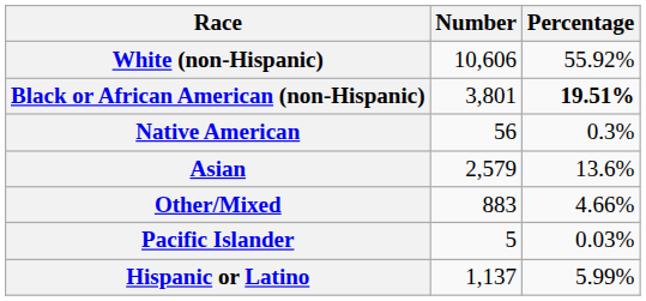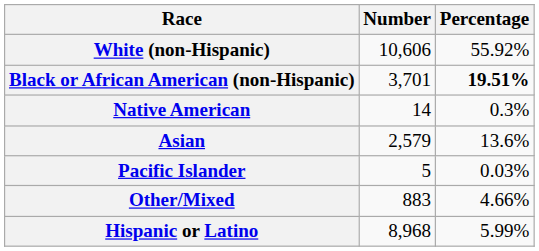 <table class="wikitable" style="text-align:right">
 <tr>
 <th scope="col">Race</th>
 <th scope="col">Number</th>
 <th scope="col">Percentage</th>
 </tr>
 <tr>
 <th scope="row"><a href='#'>White</a> (non-Hispanic)</th>
 <td>10,606</td>
 <td>55.92%</td>
 </tr>
 <tr>
 <th scope="row"><a href='#'>Black or African American</a> (non-Hispanic)</th>
-<td>3,801</td>
+<td>3,701</td>
 <td><strong>19.51%</strong></td>
 </tr>
 <tr>
 <th scope="row"><a href='#'>Native American</a></th>
-<td>56</td>
+<td>14</td>
 <td>0.3%</td>
 </tr>
 <tr>
 <th scope="row"><a href='#'>Asian</a></th>
 <td>2,579</td>
 <td>13.6%</td>
 </tr>
 <tr>
+<th scope="row"><a href='#'>Pacific Islander</a></th>
+<td>5</td>
+<td>0.03%</td>
+</tr>
+<tr>
 <th scope="row"><a href='#'>Other/Mixed</a></th>
 <td>883</td>
 <td>4.66%</td>
 </tr>
 <tr>
-<th scope="row"><a href='#'>Pacific Islander</a></th>
-<td>5</td>
-<td>0.03%</td>
-</tr>
-<tr>
 <th scope="row"><a href='#'>Hispanic</a> or <a href='#'>Latino</a></th>
-<td>1,137</td>
+<td>8,968</td>
 <td>5.99%</td>
 </tr>
 </table>
